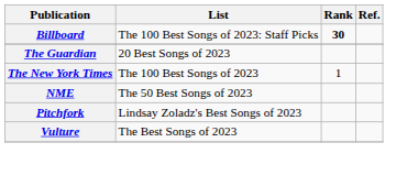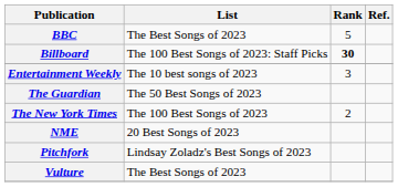 <table class="wikitable sortable plainrowheaders">
 <tr>
 <th>Publication</th>
 <th>List</th>
 <th>Rank</th>
 <th>Ref.</th>
+</tr>
+<tr>
+<th scope="row"><em><a href='#'>BBC</a></em></th>
+<td>The Best Songs of 2023</td>
+<td style="text-align: center;">5</td>
+<td style="text-align: center;"></td>
 </tr>
 <tr>
 <th scope="row"><em><a href='#'>Billboard</a></em></th>
 <td>The 100 Best Songs of 2023: Staff Picks</td>
 <td style="text-align: center;"><strong>30</strong></td>
 <td style="text-align: center;"></td>
 </tr>
 <tr>
 </tr>
 <tr>
+<th scope="row"><em><a href='#'>Entertainment Weekly</a></em></th>
+<td>The 10 best songs of 2023</td>
+<td style="text-align: center;">3</td>
+<td style="text-align: center;"></td>
+</tr>
+<tr>
 <th scope="row"><em><a href='#'>The Guardian</a></em></th>
-<td>20 Best Songs of 2023</td>
+<td>The 50 Best Songs of 2023</td>
 <td></td>
 <td style="text-align: center;"></td>
 </tr>
 <tr>
 <th scope="row"><em><a href='#'>The New York Times</a></em></th>
 <td>The 100 Best Songs of 2023</td>
-<td style="text-align: center;">1</td>
+<td style="text-align: center;">2</td>
 <td style="text-align: center;"></td>
 </tr>
 <tr>
 <th scope="row"><em><a href='#'>NME</a></em></th>
-<td>The 50 Best Songs of 2023</td>
+<td>20 Best Songs of 2023</td>
 <td></td>
 <td style="text-align: center;"></td>
 </tr>
 <tr>
 <th scope="row"><em><a href='#'>Pitchfork</a></em></th>
 <td>Lindsay Zoladz's Best Songs of 2023</td>
 <td></td>
 <td style="text-align: center;"></td>
 </tr>
 <tr>
 <th scope="row"><em><a href='#'>Vulture</a></em></th>
 <td>The Best Songs of 2023</td>
 <td></td>
 <td style="text-align: center;"></td>
 </tr>
 <tr>
 </tr>
 </table>
